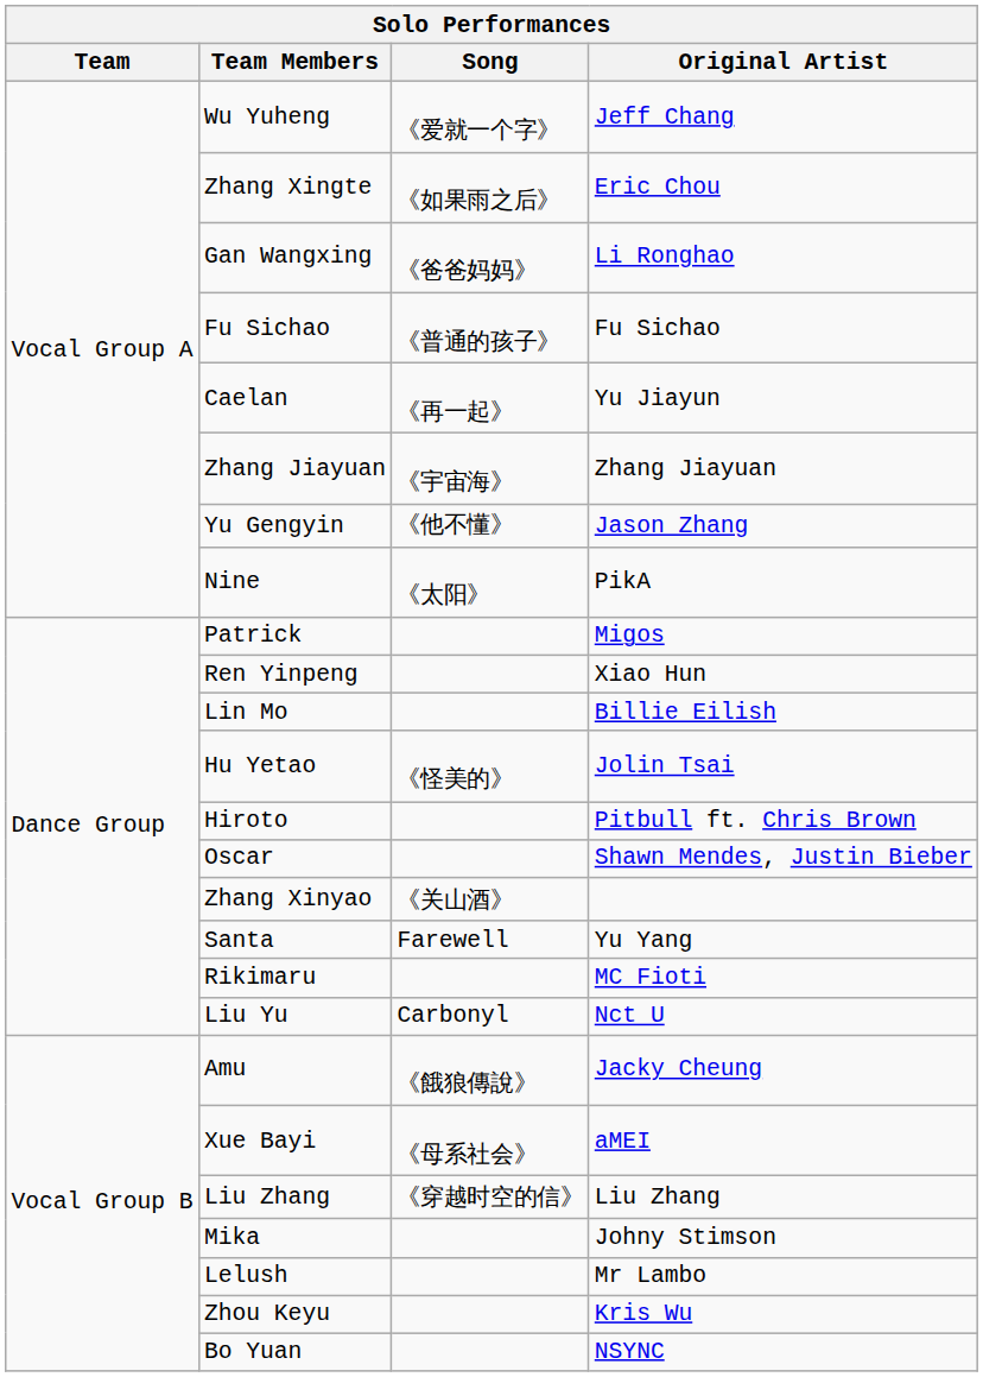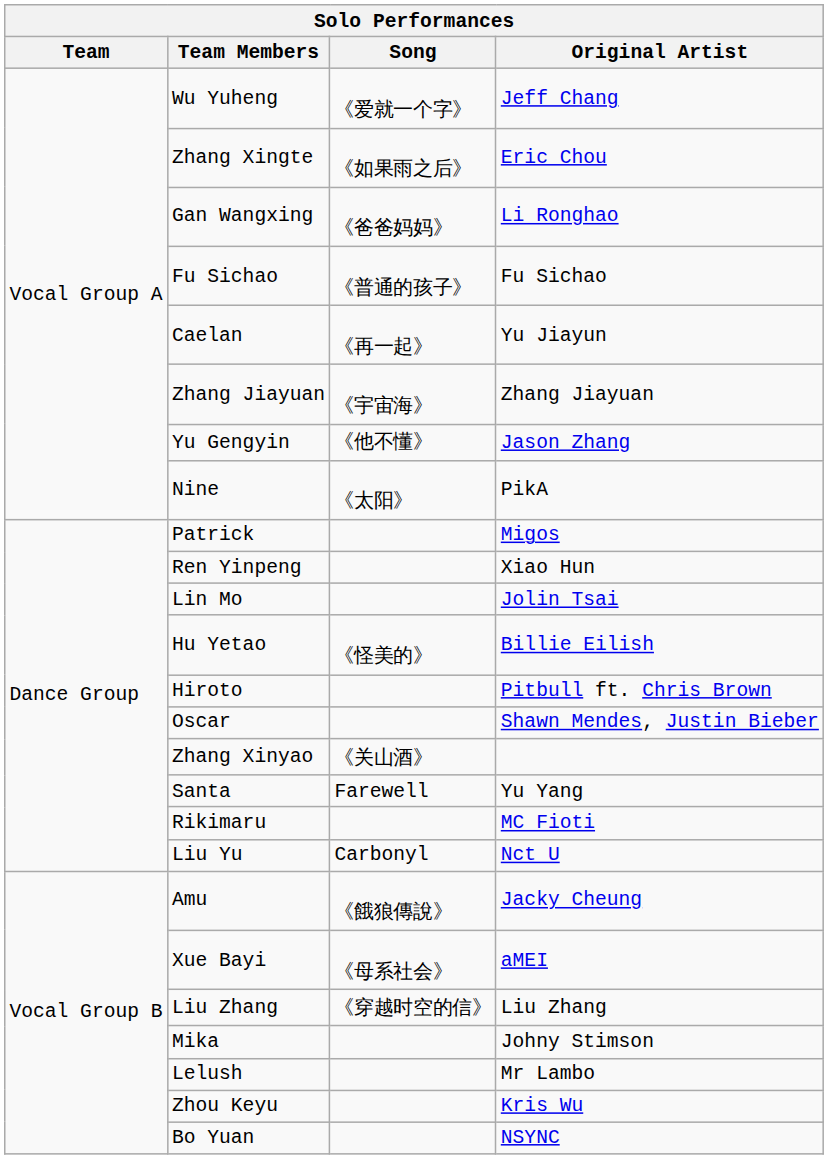 <table class="wikitable">
 <tr>
 <th colspan="4">Solo Performances</th>
 </tr>
 <tr>
 <th>Team</th>
 <th>Team Members</th>
 <th>Song</th>
 <th>Original Artist</th>
 </tr>
 <tr>
 <td rowspan="8">Vocal Group A</td>
 <td>Wu Yuheng</td>
 <td><br>《爱就一个字》</td>
 <td><a href='#'>Jeff Chang</a></td>
 </tr>
 <tr>
 <td>Zhang Xingte</td>
 <td><br>《如果雨之后》</td>
 <td><a href='#'>Eric Chou</a></td>
 </tr>
 <tr>
 <td>Gan Wangxing</td>
 <td><br>《爸爸妈妈》</td>
 <td><a href='#'>Li Ronghao</a></td>
 </tr>
 <tr>
 <td>Fu Sichao</td>
 <td><br>《普通的孩子》</td>
 <td>Fu Sichao</td>
 </tr>
 <tr>
 <td>Caelan</td>
 <td><br>《再一起》</td>
 <td>Yu Jiayun</td>
 </tr>
 <tr>
 <td>Zhang Jiayuan</td>
 <td><br>《宇宙海》</td>
 <td>Zhang Jiayuan</td>
 </tr>
 <tr>
 <td>Yu Gengyin</td>
 <td>《他不懂》</td>
 <td><a href='#'>Jason Zhang</a></td>
 </tr>
 <tr>
 <td>Nine</td>
 <td><br>《太阳》</td>
 <td>PikA</td>
 </tr>
 <tr>
 <td rowspan="10">Dance Group</td>
 <td>Patrick</td>
 <td></td>
 <td><a href='#'>Migos</a></td>
 </tr>
 <tr>
 <td>Ren Yinpeng</td>
 <td></td>
 <td>Xiao Hun</td>
 </tr>
 <tr>
 <td>Lin Mo</td>
 <td></td>
-<td><a href='#'>Billie Eilish</a></td>
+<td><a href='#'>Jolin Tsai</a></td>
 </tr>
 <tr>
 <td>Hu Yetao</td>
 <td><br>《怪美的》</td>
-<td><a href='#'>Jolin Tsai</a></td>
+<td><a href='#'>Billie Eilish</a></td>
 </tr>
 <tr>
 <td>Hiroto</td>
 <td></td>
 <td><a href='#'>Pitbull</a> ft. <a href='#'>Chris Brown</a></td>
 </tr>
 <tr>
 <td>Oscar</td>
 <td></td>
 <td><a href='#'>Shawn Mendes</a>, <a href='#'>Justin Bieber</a></td>
 </tr>
 <tr>
 <td>Zhang Xinyao</td>
 <td>《关山酒》</td>
 <td></td>
 </tr>
 <tr>
 <td>Santa</td>
 <td>Farewell</td>
 <td>Yu Yang</td>
 </tr>
 <tr>
 <td>Rikimaru</td>
 <td></td>
 <td><a href='#'>MC Fioti</a></td>
 </tr>
 <tr>
 <td>Liu Yu</td>
 <td>Carbonyl</td>
 <td><a href='#'>Nct U</a></td>
 </tr>
 <tr>
 <td rowspan="7">Vocal Group B</td>
 <td>Amu</td>
 <td><br>《餓狼傳說》</td>
 <td><a href='#'>Jacky Cheung</a></td>
 </tr>
 <tr>
 <td>Xue Bayi</td>
 <td><br>《母系社会》</td>
 <td><a href='#'>aMEI</a></td>
 </tr>
 <tr>
 <td>Liu Zhang</td>
 <td>《穿越时空的信》</td>
 <td>Liu Zhang</td>
 </tr>
 <tr>
 <td>Mika</td>
 <td></td>
 <td>Johny Stimson</td>
 </tr>
 <tr>
 <td>Lelush</td>
 <td></td>
 <td>Mr Lambo</td>
 </tr>
 <tr>
 <td>Zhou Keyu</td>
 <td></td>
 <td><a href='#'>Kris Wu</a></td>
 </tr>
 <tr>
 <td>Bo Yuan</td>
 <td></td>
 <td><a href='#'>NSYNC</a></td>
 </tr>
 </table>
